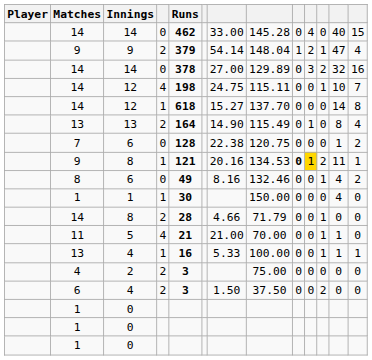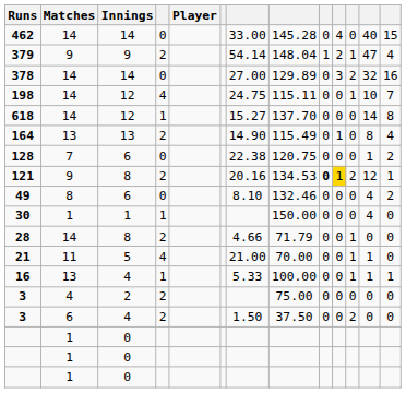 <table class="wikitable sortable" style="text-align:center">
 <tr>
-<th>Player</th>
+<th>Runs</th>
 <th>Matches</th>
 <th>Innings</th>
 <th></th>
-<th>Runs</th>
+<th>Player</th>
 <th></th>
 <th></th>
 <th></th>
 <th></th>
 <th></th>
 <th></th>
 <th></th>
 <th></th>
 </tr>
 <tr>
-<td align="left"></td>
+<td><strong>462</strong></td>
 <td>14</td>
 <td>14</td>
 <td>0</td>
-<td><strong>462</strong></td>
+<td align="left"></td>
 <td></td>
 <td>33.00</td>
 <td>145.28</td>
 <td>0</td>
 <td>4</td>
 <td>0</td>
 <td>40</td>
 <td>15</td>
 </tr>
 <tr>
-<td align="left"></td>
+<td><strong>379</strong></td>
 <td>9</td>
 <td>9</td>
 <td>2</td>
-<td><strong>379</strong></td>
+<td align="left"></td>
 <td></td>
 <td>54.14</td>
 <td>148.04</td>
 <td>1</td>
 <td>2</td>
 <td>1</td>
 <td>47</td>
 <td>4</td>
 </tr>
 <tr>
-<td align="left"></td>
+<td><strong>378</strong></td>
 <td>14</td>
 <td>14</td>
 <td>0</td>
-<td><strong>378</strong></td>
+<td align="left"></td>
 <td></td>
 <td>27.00</td>
 <td>129.89</td>
 <td>0</td>
 <td>3</td>
 <td>2</td>
 <td>32</td>
 <td>16</td>
 </tr>
 <tr>
-<td align="left"></td>
+<td><strong>198</strong></td>
 <td>14</td>
 <td>12</td>
 <td>4</td>
-<td><strong>198</strong></td>
+<td align="left"></td>
 <td></td>
 <td>24.75</td>
 <td>115.11</td>
 <td>0</td>
 <td>0</td>
 <td>1</td>
 <td>10</td>
 <td>7</td>
 </tr>
 <tr>
-<td align="left"></td>
+<td><strong>618</strong></td>
 <td>14</td>
 <td>12</td>
 <td>1</td>
-<td><strong>618</strong></td>
+<td align="left"></td>
 <td></td>
 <td>15.27</td>
 <td>137.70</td>
 <td>0</td>
 <td>0</td>
 <td>0</td>
 <td>14</td>
 <td>8</td>
 </tr>
 <tr>
-<td align="left"></td>
+<td><strong>164</strong></td>
 <td>13</td>
 <td>13</td>
 <td>2</td>
-<td><strong>164</strong></td>
+<td align="left"></td>
 <td></td>
 <td>14.90</td>
 <td>115.49</td>
 <td>0</td>
 <td>1</td>
 <td>0</td>
 <td>8</td>
 <td>4</td>
 </tr>
 <tr>
-<td align="left"></td>
+<td><strong>128</strong></td>
 <td>7</td>
 <td>6</td>
 <td>0</td>
-<td><strong>128</strong></td>
+<td align="left"></td>
 <td></td>
 <td>22.38</td>
 <td>120.75</td>
 <td>0</td>
 <td>0</td>
 <td>0</td>
 <td>1</td>
 <td>2</td>
 </tr>
 <tr>
-<td align="left"></td>
+<td><strong>121</strong></td>
 <td>9</td>
 <td>8</td>
-<td>1</td>
-<td><strong>121</strong></td>
+<td>2</td>
+<td align="left"></td>
 <td></td>
 <td>20.16</td>
 <td>134.53</td>
 <td><strong>0</strong></td>
 <td style="background: gold;">1</td>
 <td>2</td>
-<td>11</td>
+<td>12</td>
 <td>1</td>
 </tr>
 <tr>
-<td align="left"></td>
+<td><strong>49</strong></td>
 <td>8</td>
 <td>6</td>
 <td>0</td>
-<td><strong>49</strong></td>
+<td align="left"></td>
 <td></td>
-<td>8.16</td>
+<td>8.10</td>
 <td>132.46</td>
 <td>0</td>
 <td>0</td>
-<td>1</td>
+<td>0</td>
 <td>4</td>
 <td>2</td>
 </tr>
 <tr>
-<td align="left"></td>
+<td><strong>30</strong></td>
 <td>1</td>
 <td>1</td>
 <td>1</td>
-<td><strong>30</strong></td>
+<td align="left"></td>
 <td></td>
 <td></td>
 <td>150.00</td>
 <td>0</td>
 <td>0</td>
 <td>0</td>
 <td>4</td>
 <td>0</td>
 </tr>
 <tr>
-<td align="left"></td>
+<td><strong>28</strong></td>
 <td>14</td>
 <td>8</td>
 <td>2</td>
-<td><strong>28</strong></td>
+<td align="left"></td>
 <td></td>
 <td>4.66</td>
 <td>71.79</td>
 <td>0</td>
 <td>0</td>
 <td>1</td>
 <td>0</td>
 <td>0</td>
 </tr>
 <tr>
-<td align="left"></td>
+<td><strong>21</strong></td>
 <td>11</td>
 <td>5</td>
 <td>4</td>
-<td><strong>21</strong></td>
+<td align="left"></td>
 <td></td>
 <td>21.00</td>
 <td>70.00</td>
 <td>0</td>
 <td>0</td>
 <td>1</td>
 <td>1</td>
 <td>0</td>
 </tr>
 <tr>
-<td align="left"></td>
+<td><strong>16</strong></td>
 <td>13</td>
 <td>4</td>
 <td>1</td>
-<td><strong>16</strong></td>
+<td align="left"></td>
 <td></td>
 <td>5.33</td>
 <td>100.00</td>
 <td>0</td>
 <td>0</td>
 <td>1</td>
 <td>1</td>
 <td>1</td>
 </tr>
 <tr>
-<td align="left"></td>
+<td><strong>3</strong></td>
 <td>4</td>
 <td>2</td>
 <td>2</td>
-<td><strong>3</strong></td>
+<td align="left"></td>
 <td></td>
 <td></td>
 <td>75.00</td>
 <td>0</td>
 <td>0</td>
 <td>0</td>
 <td>0</td>
 <td>0</td>
 </tr>
 <tr>
-<td align="left"></td>
+<td><strong>3</strong></td>
 <td>6</td>
 <td>4</td>
 <td>2</td>
-<td><strong>3</strong></td>
+<td align="left"></td>
 <td></td>
 <td>1.50</td>
 <td>37.50</td>
 <td>0</td>
 <td>0</td>
 <td>2</td>
 <td>0</td>
 <td>0</td>
 </tr>
 <tr>
-<td align="left"></td>
+<td><strong></strong></td>
 <td>1</td>
 <td>0</td>
 <td></td>
-<td><strong></strong></td>
+<td align="left"></td>
 <td></td>
 <td></td>
 <td></td>
 <td></td>
 <td></td>
 <td></td>
 <td></td>
 <td></td>
 </tr>
 <tr>
-<td align="left"></td>
+<td><strong></strong></td>
 <td>1</td>
 <td>0</td>
 <td></td>
-<td><strong></strong></td>
+<td align="left"></td>
 <td></td>
 <td></td>
 <td></td>
 <td></td>
 <td></td>
 <td></td>
 <td></td>
 <td></td>
 </tr>
 <tr>
-<td align="left"></td>
+<td><strong></strong></td>
 <td>1</td>
 <td>0</td>
 <td></td>
-<td><strong></strong></td>
+<td align="left"></td>
 <td></td>
 <td></td>
 <td></td>
 <td></td>
 <td></td>
 <td></td>
 <td></td>
 <td></td>
 </tr>
 </table>
